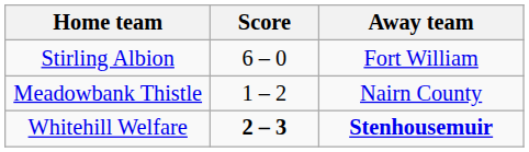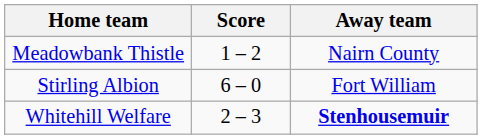 <table class="wikitable" style="text-align: center">
 <tr>
 <th width=140>Home team</th>
 <th width=70>Score</th>
 <th width=140>Away team</th>
 </tr>
 <tr>
+<td><a href='#'>Meadowbank Thistle</a></td>
+<td>1 – 2</td>
+<td><a href='#'>Nairn County</a></td>
+</tr>
+<tr>
 <td><a href='#'>Stirling Albion</a></td>
 <td>6 – 0</td>
 <td><a href='#'>Fort William</a></td>
 </tr>
 <tr>
-<td><a href='#'>Meadowbank Thistle</a></td>
-<td>1 – 2</td>
-<td><a href='#'>Nairn County</a></td>
-</tr>
-<tr>
 <td><a href='#'>Whitehill Welfare</a></td>
-<td><strong>2 – 3</strong></td>
+<td>2 – 3</td>
 <td><strong><a href='#'>Stenhousemuir</a></strong></td>
 </tr>
 </table>
